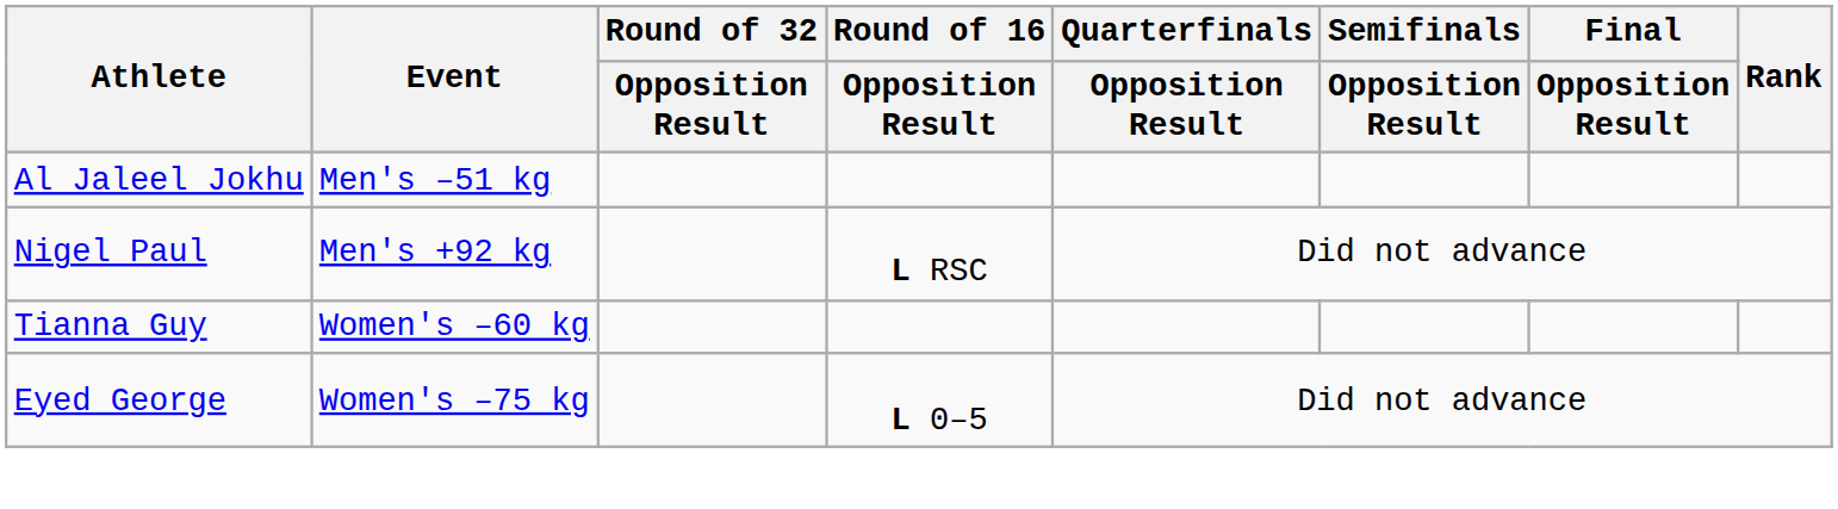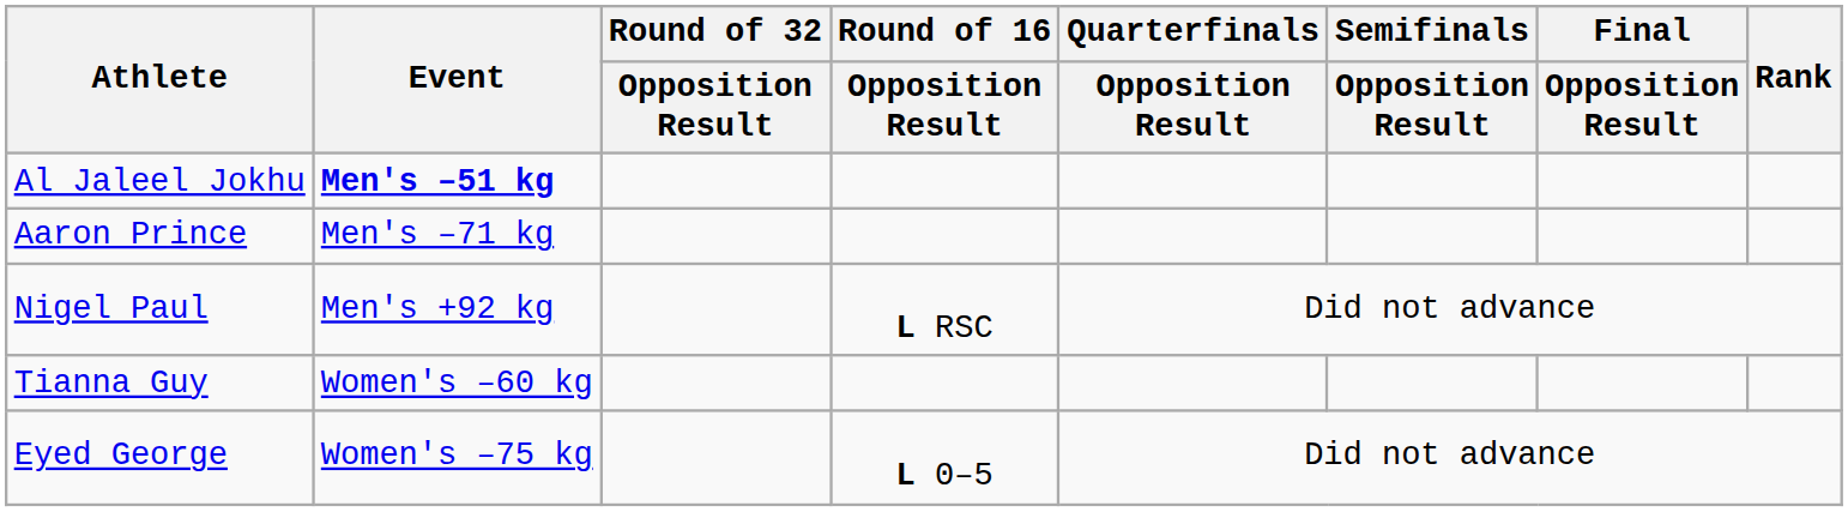 <table class=wikitable style=font-size:90%;text-align:center>
 <tr>
 <th rowspan=2>Athlete</th>
 <th rowspan=2>Event</th>
 <th>Round of 32</th>
 <th>Round of 16</th>
 <th>Quarterfinals</th>
 <th>Semifinals</th>
 <th>Final</th>
 <th rowspan="2">Rank</th>
 </tr>
 <tr>
 <th>Opposition<br>Result</th>
 <th>Opposition<br>Result</th>
 <th>Opposition<br>Result</th>
 <th>Opposition<br>Result</th>
 <th>Opposition<br>Result</th>
 </tr>
 <tr align=center>
 <td align=left><a href='#'>Al Jaleel Jokhu</a></td>
-<td align=left><a href='#'>Men's –51 kg</a></td>
+<td align=left><strong><a href='#'>Men's –51 kg</a></strong></td>
+<td></td>
+<td></td>
+<td></td>
+<td></td>
+<td></td>
+<td></td>
+</tr>
+<tr>
+<td align=left><a href='#'>Aaron Prince</a></td>
+<td align=left><a href='#'>Men's –71 kg</a></td>
 <td></td>
 <td></td>
 <td></td>
 <td></td>
 <td></td>
 <td></td>
 </tr>
 <tr>
 <td align=left><a href='#'>Nigel Paul</a></td>
 <td align=left><a href='#'>Men's +92 kg</a></td>
 <td></td>
 <td><br><strong>L</strong> RSC</td>
 <td colspan=4>Did not advance</td>
 </tr>
 <tr>
 <td align=left><a href='#'>Tianna Guy</a></td>
 <td align=left><a href='#'>Women's –60 kg</a></td>
 <td></td>
 <td></td>
 <td></td>
 <td></td>
 <td></td>
 <td></td>
 </tr>
 <tr>
 <td align=left><a href='#'>Eyed George</a></td>
 <td align=left><a href='#'>Women's –75 kg</a></td>
 <td></td>
 <td><br><strong>L</strong> 0–5</td>
 <td colspan=4>Did not advance</td>
 </tr>
 </table>
